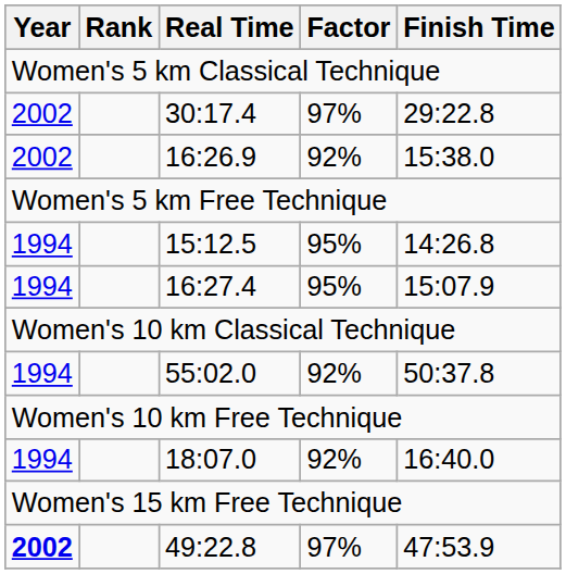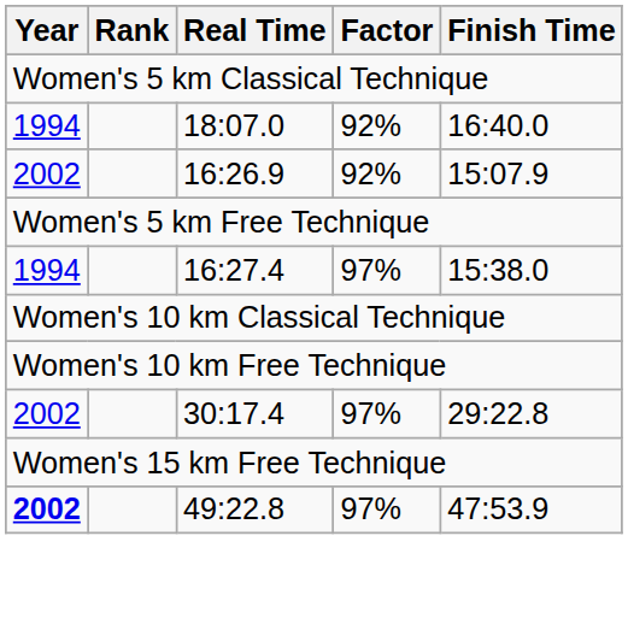 <table class="wikitable" style="font-size:90%">
 <tr>
 <th>Year</th>
 <th>Rank</th>
 <th>Real Time</th>
 <th>Factor</th>
 <th>Finish Time</th>
 </tr>
 <tr>
 <td colspan=5>Women's 5 km Classical Technique</td>
 </tr>
 <tr>
-<td><a href='#'>2002</a></td>
+<td><a href='#'>1994</a></td>
 <td></td>
-<td>30:17.4</td>
-<td>97%</td>
-<td>29:22.8</td>
+<td>18:07.0</td>
+<td>92%</td>
+<td>16:40.0</td>
 </tr>
 <tr>
 <td><a href='#'>2002</a></td>
 <td></td>
 <td>16:26.9</td>
 <td>92%</td>
-<td>15:38.0</td>
+<td>15:07.9</td>
 </tr>
 <tr>
 <td colspan=5>Women's 5 km Free Technique</td>
 </tr>
 <tr>
 <td><a href='#'>1994</a></td>
 <td></td>
-<td>15:12.5</td>
-<td>95%</td>
-<td>14:26.8</td>
-</tr>
-<tr>
-<td><a href='#'>1994</a></td>
-<td></td>
 <td>16:27.4</td>
-<td>95%</td>
-<td>15:07.9</td>
+<td>97%</td>
+<td>15:38.0</td>
 </tr>
 <tr>
 <td colspan=5>Women's 10 km Classical Technique</td>
 </tr>
 <tr>
-<td><a href='#'>1994</a></td>
-<td></td>
-<td>55:02.0</td>
-<td>92%</td>
-<td>50:37.8</td>
-</tr>
-<tr>
 <td colspan=5>Women's 10 km Free Technique</td>
 </tr>
 <tr>
-<td><a href='#'>1994</a></td>
+<td><a href='#'>2002</a></td>
 <td></td>
-<td>18:07.0</td>
-<td>92%</td>
-<td>16:40.0</td>
+<td>30:17.4</td>
+<td>97%</td>
+<td>29:22.8</td>
 </tr>
 <tr>
 <td colspan=5>Women's 15 km Free Technique</td>
 </tr>
 <tr>
 <td><strong><a href='#'>2002</a></strong></td>
 <td></td>
 <td>49:22.8</td>
 <td>97%</td>
 <td>47:53.9</td>
 </tr>
 </table>
